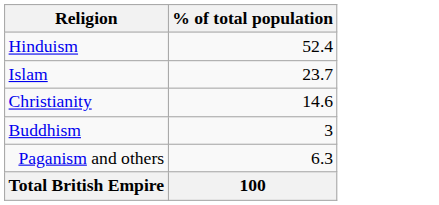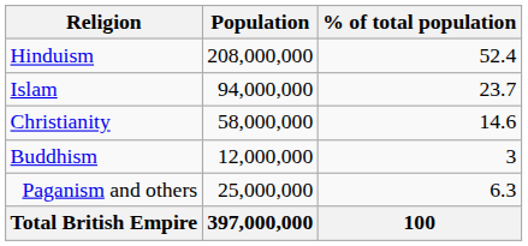 <table class="wikitable sortable">
 <tr>
 <th>Religion</th>
+<th>Population</th>
 <th>% of total population</th>
 </tr>
 <tr>
 <td><a href='#'>Hinduism</a></td>
+<td style="text-align: right;">208,000,000</td>
 <td style="text-align: right;">52.4</td>
 </tr>
 <tr>
 <td><a href='#'>Islam</a></td>
+<td style="text-align: right;">94,000,000</td>
 <td style="text-align: right;">23.7</td>
 </tr>
 <tr>
 <td><a href='#'>Christianity</a></td>
+<td style="text-align: right;">58,000,000</td>
 <td style="text-align: right;">14.6</td>
 </tr>
 <tr>
 <td><a href='#'>Buddhism</a></td>
+<td style="text-align: right;">12,000,000</td>
 <td style="text-align: right;">3</td>
 </tr>
 <tr>
 <td style="text-align: right;"><a href='#'>Paganism</a> and others</td>
+<td style="text-align: right;">25,000,000</td>
 <td style="text-align: right;">6.3</td>
 </tr>
 <tr>
 <th>Total British Empire</th>
+<th>397,000,000</th>
 <th>100</th>
 </tr>
 </table>
